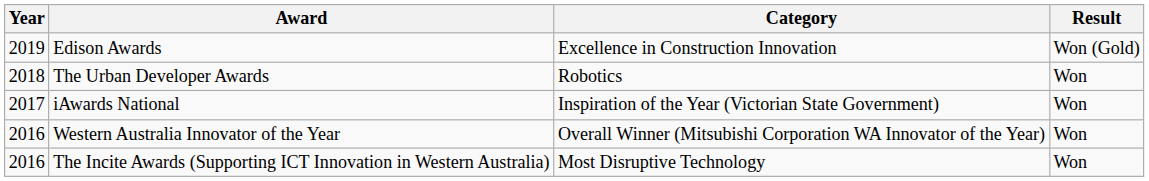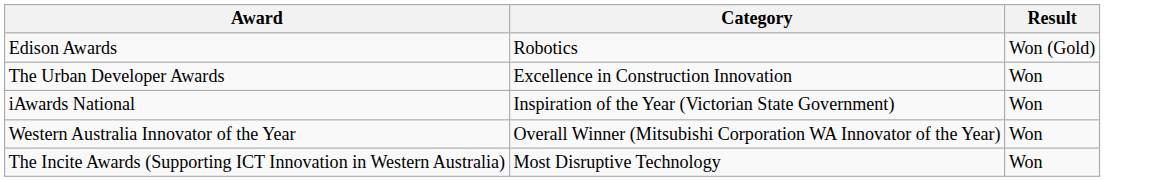 <table class="wikitable">
 <tr>
-<th>Year</th>
 <th>Award</th>
 <th>Category</th>
 <th>Result</th>
 </tr>
 <tr>
-<td>2019</td>
 <td>Edison Awards</td>
-<td>Excellence in Construction Innovation</td>
+<td>Robotics</td>
 <td>Won (Gold)</td>
 </tr>
 <tr>
-<td>2018</td>
 <td>The Urban Developer Awards</td>
-<td>Robotics</td>
+<td>Excellence in Construction Innovation</td>
 <td>Won</td>
 </tr>
 <tr>
-<td>2017</td>
 <td>iAwards National</td>
 <td>Inspiration of the Year (Victorian State Government)</td>
 <td>Won</td>
 </tr>
 <tr>
-<td>2016</td>
 <td>Western Australia Innovator of the Year</td>
 <td>Overall Winner (Mitsubishi Corporation WA Innovator of the Year)</td>
 <td>Won</td>
 </tr>
 <tr>
-<td>2016</td>
 <td>The Incite Awards (Supporting ICT Innovation in Western Australia)</td>
 <td>Most Disruptive Technology</td>
 <td>Won</td>
 </tr>
 </table>
